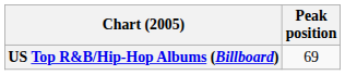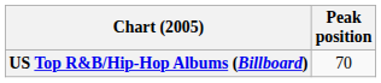 <table class="wikitable sortable plainrowheaders" style="text-align:center">
 <tr>
 <th scope="col">Chart (2005)</th>
 <th scope="col">Peak<br> position</th>
 </tr>
 <tr>
 <th scope="row">US <a href='#'>Top R&B/Hip-Hop Albums</a> (<em><a href='#'>Billboard</a></em>)</th>
-<td style="text-align:center;">69</td>
+<td style="text-align:center;">70</td>
 </tr>
 </table>
